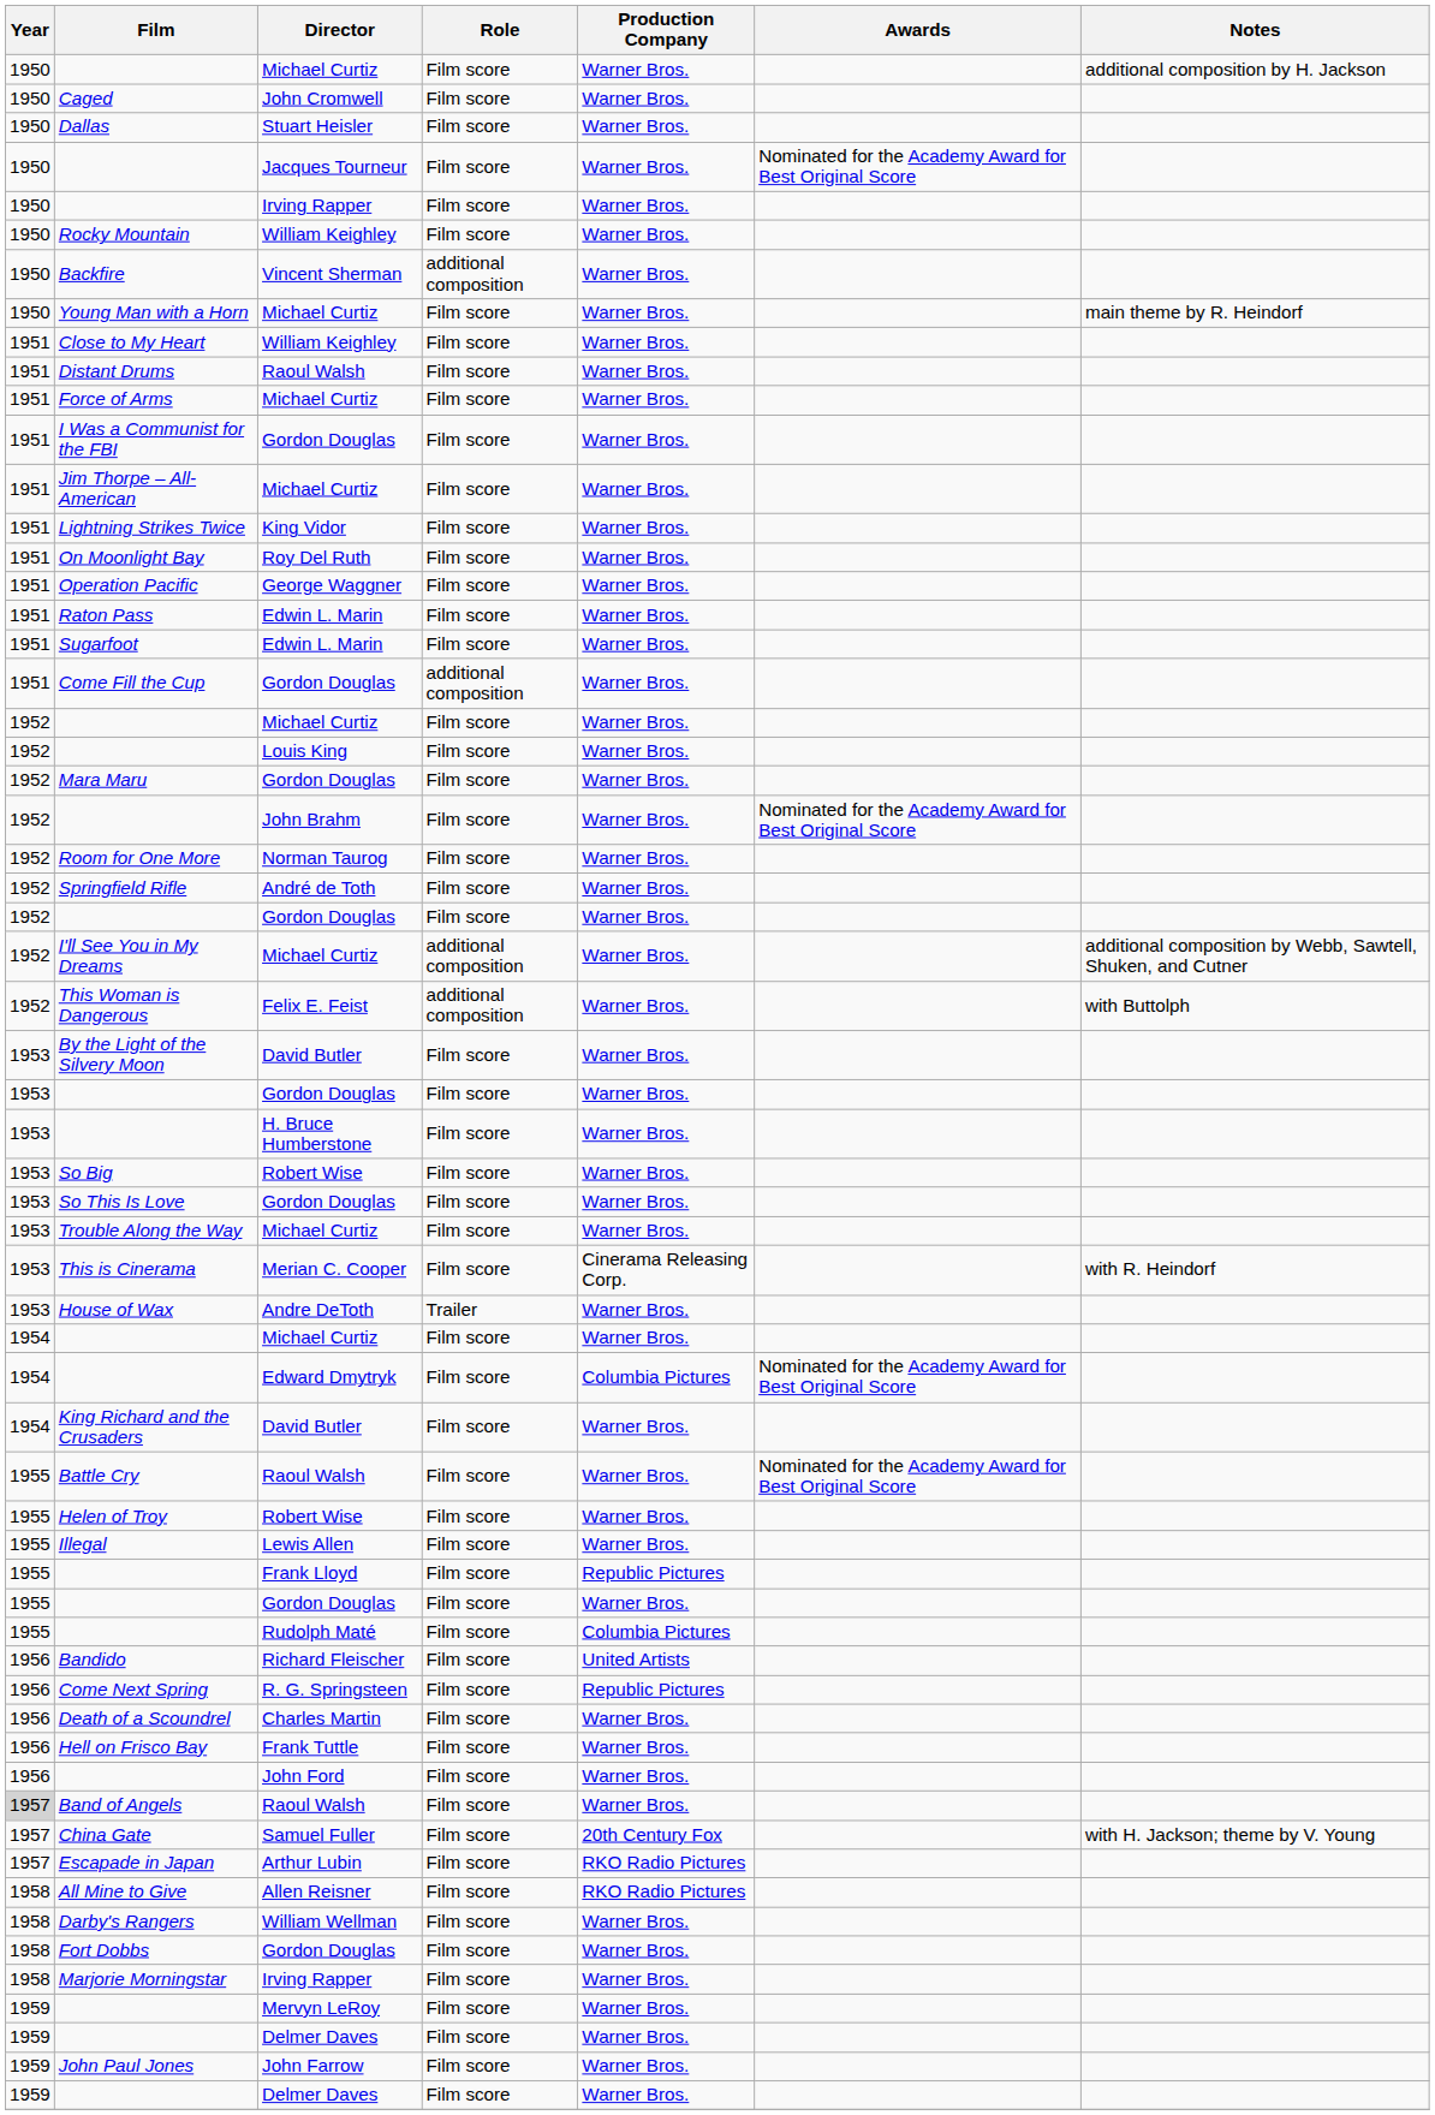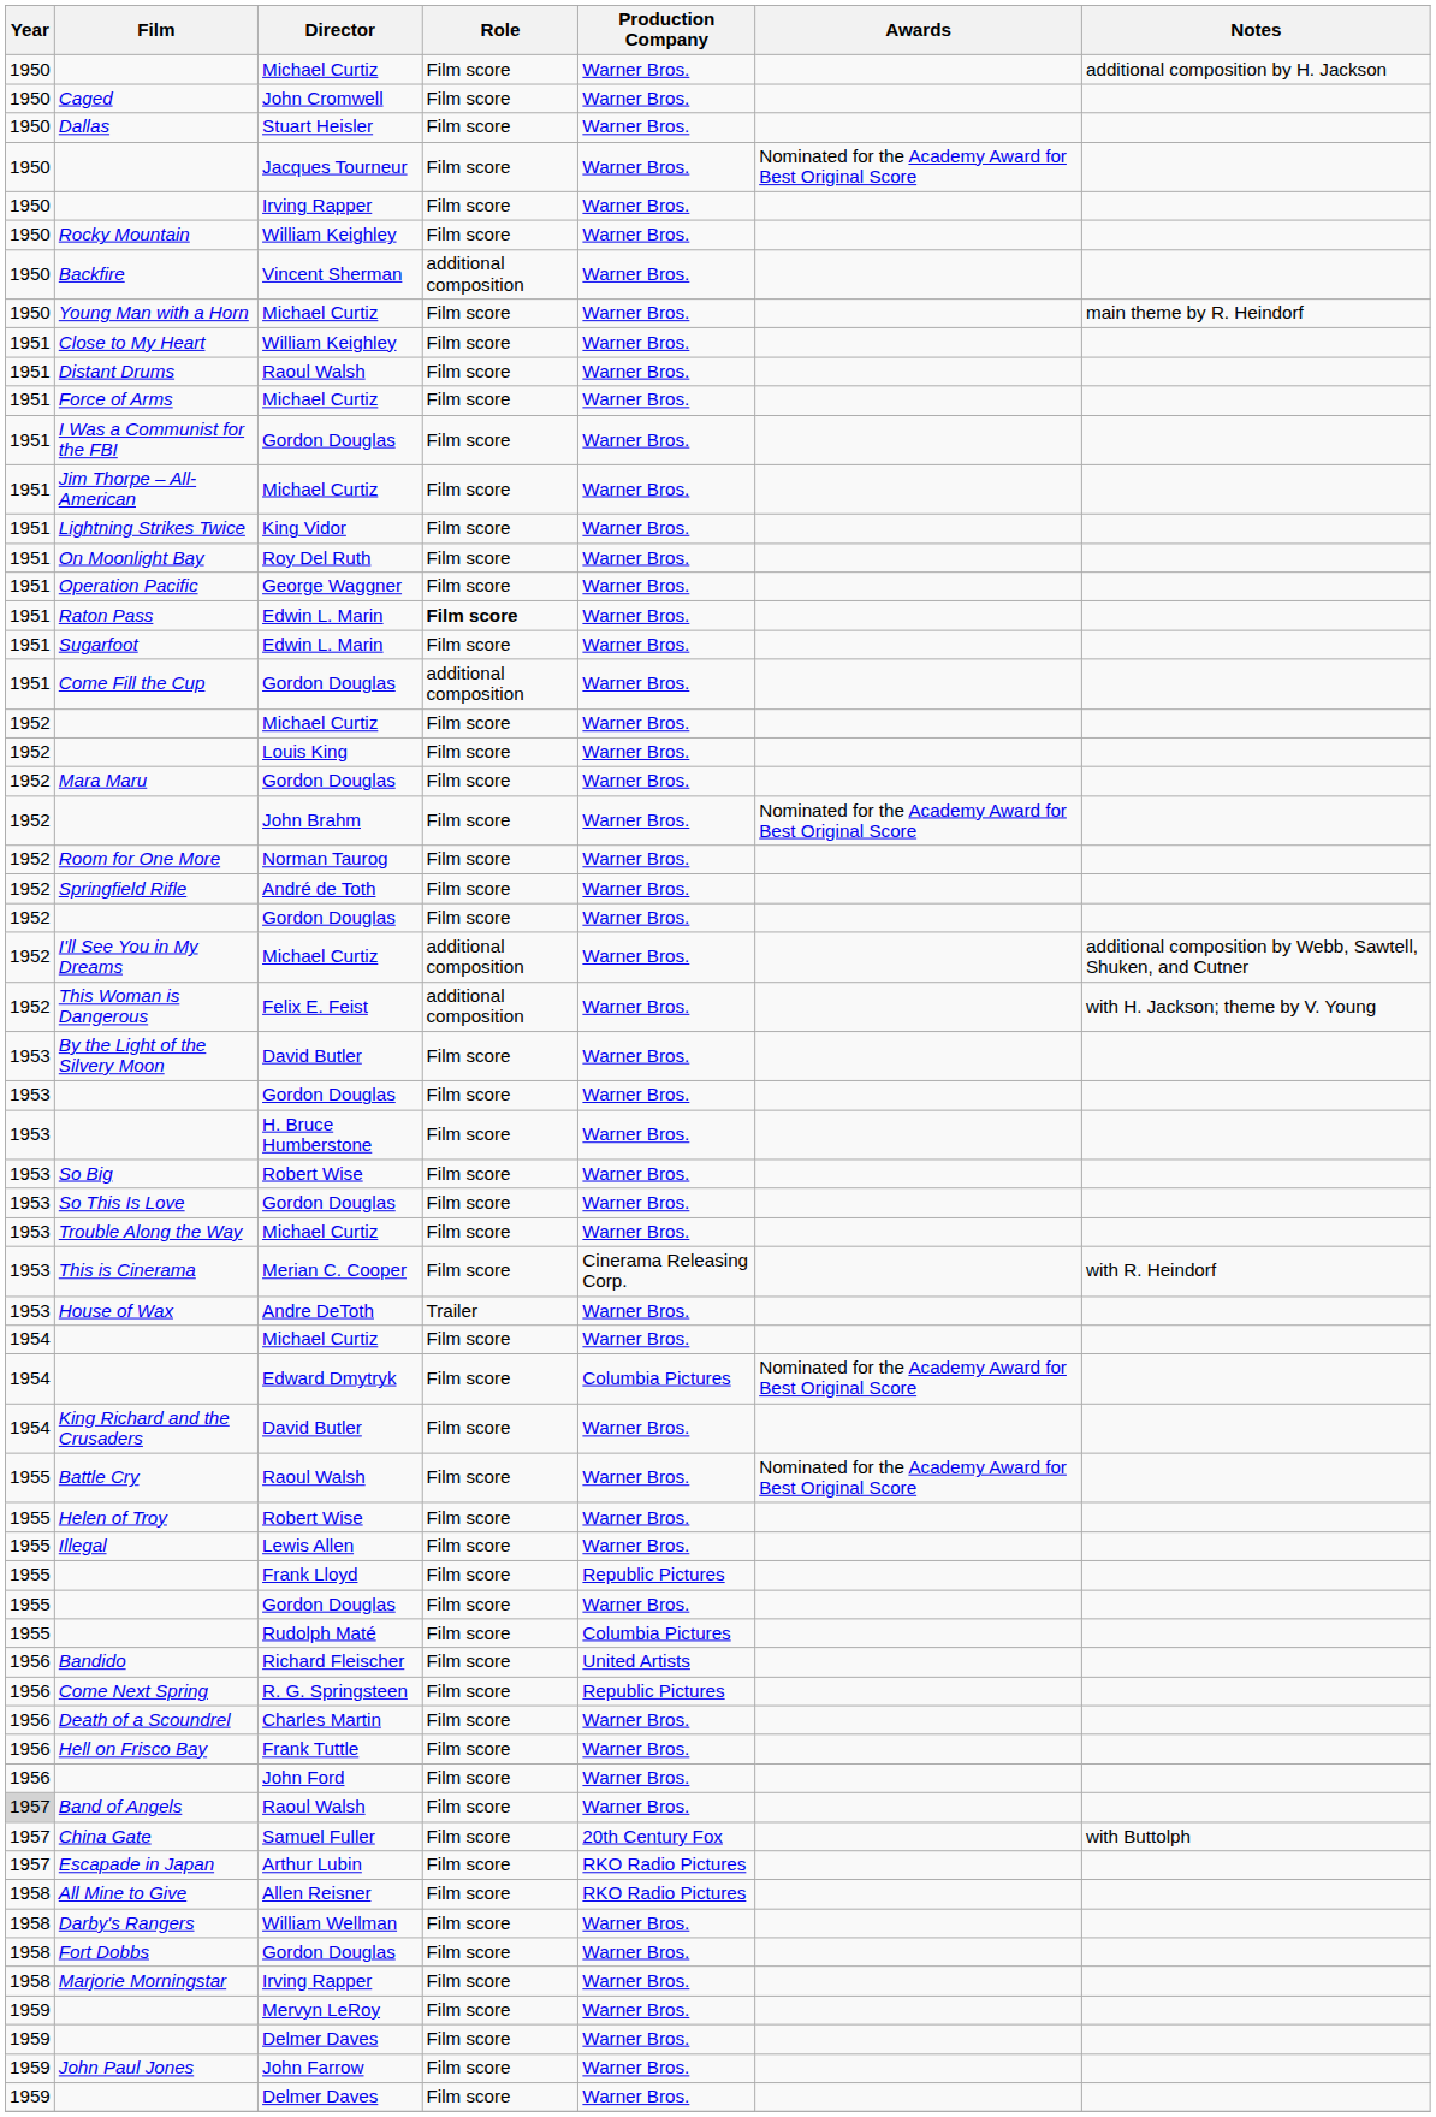 <table class="wikitable sortable">
 <tr>
 <th>Year</th>
 <th>Film</th>
 <th class="unsortable">Director</th>
 <th class="unsortable">Role</th>
 <th>Production Company</th>
 <th>Awards</th>
 <th class="unsortable">Notes</th>
 </tr>
 <tr>
 <td>1950</td>
 <td><em></em></td>
 <td><a href='#'>Michael Curtiz</a></td>
 <td>Film score</td>
 <td><a href='#'>Warner Bros.</a></td>
 <td></td>
 <td> additional composition by H. Jackson</td>
 </tr>
 <tr>
 <td>1950</td>
 <td><em><a href='#'>Caged</a></em></td>
 <td><a href='#'>John Cromwell</a></td>
 <td>Film score</td>
 <td><a href='#'>Warner Bros.</a></td>
 <td></td>
 <td></td>
 </tr>
 <tr>
 <td>1950</td>
 <td><em><a href='#'>Dallas</a></em></td>
 <td><a href='#'>Stuart Heisler</a></td>
 <td>Film score</td>
 <td><a href='#'>Warner Bros.</a></td>
 <td></td>
 <td></td>
 </tr>
 <tr>
 <td>1950</td>
 <td><em></em></td>
 <td><a href='#'>Jacques Tourneur</a></td>
 <td>Film score</td>
 <td><a href='#'>Warner Bros.</a></td>
 <td>Nominated for the <a href='#'>Academy Award for Best Original Score</a></td>
 <td></td>
 </tr>
 <tr>
 <td>1950</td>
 <td><em></em></td>
 <td><a href='#'>Irving Rapper</a></td>
 <td>Film score</td>
 <td><a href='#'>Warner Bros.</a></td>
 <td></td>
 <td></td>
 </tr>
 <tr>
 <td>1950</td>
 <td><em><a href='#'>Rocky Mountain</a></em></td>
 <td><a href='#'>William Keighley</a></td>
 <td>Film score</td>
 <td><a href='#'>Warner Bros.</a></td>
 <td></td>
 <td></td>
 </tr>
 <tr>
 <td>1950</td>
 <td><em><a href='#'>Backfire</a></em></td>
 <td><a href='#'>Vincent Sherman</a></td>
 <td>additional composition</td>
 <td><a href='#'>Warner Bros.</a></td>
 <td></td>
 <td></td>
 </tr>
 <tr>
 <td>1950</td>
 <td><em><a href='#'>Young Man with a Horn</a></em></td>
 <td><a href='#'>Michael Curtiz</a></td>
 <td>Film score</td>
 <td><a href='#'>Warner Bros.</a></td>
 <td></td>
 <td>main theme by R. Heindorf</td>
 </tr>
 <tr>
 <td>1951</td>
 <td><em><a href='#'>Close to My Heart</a></em></td>
 <td><a href='#'>William Keighley</a></td>
 <td>Film score</td>
 <td><a href='#'>Warner Bros.</a></td>
 <td></td>
 <td></td>
 </tr>
 <tr>
 <td>1951</td>
 <td><em><a href='#'>Distant Drums</a></em></td>
 <td><a href='#'>Raoul Walsh</a></td>
 <td>Film score</td>
 <td><a href='#'>Warner Bros.</a></td>
 <td></td>
 <td></td>
 </tr>
 <tr>
 <td>1951</td>
 <td><em><a href='#'>Force of Arms</a></em></td>
 <td><a href='#'>Michael Curtiz</a></td>
 <td>Film score</td>
 <td><a href='#'>Warner Bros.</a></td>
 <td></td>
 <td></td>
 </tr>
 <tr>
 <td>1951</td>
 <td><em><a href='#'>I Was a Communist for the FBI</a></em></td>
 <td><a href='#'>Gordon Douglas</a></td>
 <td>Film score</td>
 <td><a href='#'>Warner Bros.</a></td>
 <td></td>
 <td></td>
 </tr>
 <tr>
 <td>1951</td>
 <td><em><a href='#'>Jim Thorpe – All-American</a></em></td>
 <td><a href='#'>Michael Curtiz</a></td>
 <td>Film score</td>
 <td><a href='#'>Warner Bros.</a></td>
 <td></td>
 <td></td>
 </tr>
 <tr>
 <td>1951</td>
 <td><em><a href='#'>Lightning Strikes Twice</a></em></td>
 <td><a href='#'>King Vidor</a></td>
 <td>Film score</td>
 <td><a href='#'>Warner Bros.</a></td>
 <td></td>
 <td></td>
 </tr>
 <tr>
 <td>1951</td>
 <td><em><a href='#'>On Moonlight Bay</a></em></td>
 <td><a href='#'>Roy Del Ruth</a></td>
 <td>Film score</td>
 <td><a href='#'>Warner Bros.</a></td>
 <td></td>
 <td></td>
 </tr>
 <tr>
 <td>1951</td>
 <td><em><a href='#'>Operation Pacific</a></em></td>
 <td><a href='#'>George Waggner</a></td>
 <td>Film score</td>
 <td><a href='#'>Warner Bros.</a></td>
 <td></td>
 <td></td>
 </tr>
 <tr>
 <td>1951</td>
 <td><em><a href='#'>Raton Pass</a></em></td>
 <td><a href='#'>Edwin L. Marin</a></td>
-<td>Film score</td>
+<td><strong>Film score</strong></td>
 <td><a href='#'>Warner Bros.</a></td>
 <td></td>
 <td></td>
 </tr>
 <tr>
 <td>1951</td>
 <td><em><a href='#'>Sugarfoot</a></em></td>
 <td><a href='#'>Edwin L. Marin</a></td>
 <td>Film score</td>
 <td><a href='#'>Warner Bros.</a></td>
 <td></td>
 <td></td>
 </tr>
 <tr>
 <td>1951</td>
 <td><em><a href='#'>Come Fill the Cup</a></em></td>
 <td><a href='#'>Gordon Douglas</a></td>
 <td>additional composition</td>
 <td><a href='#'>Warner Bros.</a></td>
 <td></td>
 <td></td>
 </tr>
 <tr>
 <td>1952</td>
 <td><em></em></td>
 <td><a href='#'>Michael Curtiz</a></td>
 <td>Film score</td>
 <td><a href='#'>Warner Bros.</a></td>
 <td></td>
 <td></td>
 </tr>
 <tr>
 <td>1952</td>
 <td><em></em></td>
 <td><a href='#'>Louis King</a></td>
 <td>Film score</td>
 <td><a href='#'>Warner Bros.</a></td>
 <td></td>
 <td></td>
 </tr>
 <tr>
 <td>1952</td>
 <td><em><a href='#'>Mara Maru</a></em></td>
 <td><a href='#'>Gordon Douglas</a></td>
 <td>Film score</td>
 <td><a href='#'>Warner Bros.</a></td>
 <td></td>
 <td></td>
 </tr>
 <tr>
 <td>1952</td>
 <td><em></em></td>
 <td><a href='#'>John Brahm</a></td>
 <td>Film score</td>
 <td><a href='#'>Warner Bros.</a></td>
 <td>Nominated for the <a href='#'>Academy Award for Best Original Score</a></td>
 <td></td>
 </tr>
 <tr>
 <td>1952</td>
 <td><em><a href='#'>Room for One More</a></em></td>
 <td><a href='#'>Norman Taurog</a></td>
 <td>Film score</td>
 <td><a href='#'>Warner Bros.</a></td>
 <td></td>
 <td></td>
 </tr>
 <tr>
 <td>1952</td>
 <td><em><a href='#'>Springfield Rifle</a></em></td>
 <td><a href='#'>André de Toth</a></td>
 <td>Film score</td>
 <td><a href='#'>Warner Bros.</a></td>
 <td></td>
 <td></td>
 </tr>
 <tr>
 <td>1952</td>
 <td><em></em></td>
 <td><a href='#'>Gordon Douglas</a></td>
 <td>Film score</td>
 <td><a href='#'>Warner Bros.</a></td>
 <td></td>
 <td></td>
 </tr>
 <tr>
 <td>1952</td>
 <td><em><a href='#'>I'll See You in My Dreams</a></em></td>
 <td><a href='#'>Michael Curtiz</a></td>
 <td>additional composition</td>
 <td><a href='#'>Warner Bros.</a></td>
 <td></td>
 <td>additional composition by Webb, Sawtell, Shuken, and Cutner</td>
 </tr>
 <tr>
 <td>1952</td>
 <td><em><a href='#'>This Woman is Dangerous</a></em></td>
 <td><a href='#'>Felix E. Feist</a></td>
 <td>additional composition</td>
 <td><a href='#'>Warner Bros.</a></td>
 <td></td>
-<td>with Buttolph</td>
+<td>with H. Jackson; theme by V. Young</td>
 </tr>
 <tr>
 <td>1953</td>
 <td><em><a href='#'>By the Light of the Silvery Moon</a></em></td>
 <td><a href='#'>David Butler</a></td>
 <td>Film score</td>
 <td><a href='#'>Warner Bros.</a></td>
 <td></td>
 <td></td>
 </tr>
 <tr>
 <td>1953</td>
 <td><em></em></td>
 <td><a href='#'>Gordon Douglas</a></td>
 <td>Film score</td>
 <td><a href='#'>Warner Bros.</a></td>
 <td></td>
 <td></td>
 </tr>
 <tr>
 <td>1953</td>
 <td><em></em></td>
 <td><a href='#'>H. Bruce Humberstone</a></td>
 <td>Film score</td>
 <td><a href='#'>Warner Bros.</a></td>
 <td></td>
 <td></td>
 </tr>
 <tr>
 <td>1953</td>
 <td><em><a href='#'>So Big</a></em></td>
 <td><a href='#'>Robert Wise</a></td>
 <td>Film score</td>
 <td><a href='#'>Warner Bros.</a></td>
 <td></td>
 <td></td>
 </tr>
 <tr>
 <td>1953</td>
 <td><em><a href='#'>So This Is Love</a></em></td>
 <td><a href='#'>Gordon Douglas</a></td>
 <td>Film score</td>
 <td><a href='#'>Warner Bros.</a></td>
 <td></td>
 <td></td>
 </tr>
 <tr>
 <td>1953</td>
 <td><em><a href='#'>Trouble Along the Way</a></em></td>
 <td><a href='#'>Michael Curtiz</a></td>
 <td>Film score</td>
 <td><a href='#'>Warner Bros.</a></td>
 <td></td>
 <td></td>
 </tr>
 <tr>
 <td>1953</td>
 <td><em><a href='#'>This is Cinerama</a></em></td>
 <td><a href='#'>Merian C. Cooper</a></td>
 <td>Film score</td>
 <td>Cinerama Releasing Corp.</td>
 <td></td>
 <td>with R. Heindorf</td>
 </tr>
 <tr>
 <td>1953</td>
 <td><em><a href='#'>House of Wax</a></em></td>
 <td><a href='#'>Andre DeToth</a></td>
 <td>Trailer</td>
 <td><a href='#'>Warner Bros.</a></td>
 <td></td>
 <td></td>
 </tr>
 <tr>
 <td>1954</td>
 <td><em></em></td>
 <td><a href='#'>Michael Curtiz</a></td>
 <td>Film score</td>
 <td><a href='#'>Warner Bros.</a></td>
 <td></td>
 <td></td>
 </tr>
 <tr>
 <td>1954</td>
 <td><em></em></td>
 <td><a href='#'>Edward Dmytryk</a></td>
 <td>Film score</td>
 <td><a href='#'>Columbia Pictures</a></td>
 <td>Nominated for the <a href='#'>Academy Award for Best Original Score</a></td>
 <td></td>
 </tr>
 <tr>
 <td>1954</td>
 <td><em><a href='#'>King Richard and the Crusaders</a></em></td>
 <td><a href='#'>David Butler</a></td>
 <td>Film score</td>
 <td><a href='#'>Warner Bros.</a></td>
 <td></td>
 <td></td>
 </tr>
 <tr>
 <td>1955</td>
 <td><em><a href='#'>Battle Cry</a></em></td>
 <td><a href='#'>Raoul Walsh</a></td>
 <td>Film score</td>
 <td><a href='#'>Warner Bros.</a></td>
 <td>Nominated for the <a href='#'>Academy Award for Best Original Score</a></td>
 <td></td>
 </tr>
 <tr>
 <td>1955</td>
 <td><em><a href='#'>Helen of Troy</a></em></td>
 <td><a href='#'>Robert Wise</a></td>
 <td>Film score</td>
 <td><a href='#'>Warner Bros.</a></td>
 <td></td>
 <td></td>
 </tr>
 <tr>
 <td>1955</td>
 <td><em><a href='#'>Illegal</a></em></td>
 <td><a href='#'>Lewis Allen</a></td>
 <td>Film score</td>
 <td><a href='#'>Warner Bros.</a></td>
 <td></td>
 <td></td>
 </tr>
 <tr>
 <td>1955</td>
 <td><em></em></td>
 <td><a href='#'>Frank Lloyd</a></td>
 <td>Film score</td>
 <td><a href='#'>Republic Pictures</a></td>
 <td></td>
 <td></td>
 </tr>
 <tr>
 <td>1955</td>
 <td><em></em></td>
 <td><a href='#'>Gordon Douglas</a></td>
 <td>Film score</td>
 <td><a href='#'>Warner Bros.</a></td>
 <td></td>
 <td></td>
 </tr>
 <tr>
 <td>1955</td>
 <td><em></em></td>
 <td><a href='#'>Rudolph Maté</a></td>
 <td>Film score</td>
 <td><a href='#'>Columbia Pictures</a></td>
 <td></td>
 <td></td>
 </tr>
 <tr>
 <td>1956</td>
 <td><em><a href='#'>Bandido</a></em></td>
 <td><a href='#'>Richard Fleischer</a></td>
 <td>Film score</td>
 <td><a href='#'>United Artists</a></td>
 <td></td>
 <td></td>
 </tr>
 <tr>
 <td>1956</td>
 <td><em><a href='#'>Come Next Spring</a></em></td>
 <td><a href='#'>R. G. Springsteen</a></td>
 <td>Film score</td>
 <td><a href='#'>Republic Pictures</a></td>
 <td></td>
 <td></td>
 </tr>
 <tr>
 <td>1956</td>
 <td><em><a href='#'>Death of a Scoundrel</a></em></td>
 <td><a href='#'>Charles Martin</a></td>
 <td>Film score</td>
 <td><a href='#'>Warner Bros.</a></td>
 <td></td>
 <td></td>
 </tr>
 <tr>
 <td>1956</td>
 <td><em><a href='#'>Hell on Frisco Bay</a></em></td>
 <td><a href='#'>Frank Tuttle</a></td>
 <td>Film score</td>
 <td><a href='#'>Warner Bros.</a></td>
 <td></td>
 <td></td>
 </tr>
 <tr>
 <td>1956</td>
 <td><em></em></td>
 <td><a href='#'>John Ford</a></td>
 <td>Film score</td>
 <td><a href='#'>Warner Bros.</a></td>
 <td></td>
 <td></td>
 </tr>
 <tr>
 <td style="background: lightgrey;">1957</td>
 <td><em><a href='#'>Band of Angels</a></em></td>
 <td><a href='#'>Raoul Walsh</a></td>
 <td>Film score</td>
 <td><a href='#'>Warner Bros.</a></td>
 <td></td>
 <td></td>
 </tr>
 <tr>
 <td>1957</td>
 <td><em><a href='#'>China Gate</a></em></td>
 <td><a href='#'>Samuel Fuller</a></td>
 <td>Film score</td>
 <td><a href='#'>20th Century Fox</a></td>
 <td></td>
-<td>with H. Jackson; theme by V. Young</td>
+<td>with Buttolph</td>
 </tr>
 <tr>
 <td>1957</td>
 <td><em><a href='#'>Escapade in Japan</a></em></td>
 <td><a href='#'>Arthur Lubin</a></td>
 <td>Film score</td>
 <td><a href='#'>RKO Radio Pictures</a></td>
 <td></td>
 <td></td>
 </tr>
 <tr>
 <td>1958</td>
 <td><em><a href='#'>All Mine to Give</a></em></td>
 <td><a href='#'>Allen Reisner</a></td>
 <td>Film score</td>
 <td><a href='#'>RKO Radio Pictures</a></td>
 <td></td>
 <td></td>
 </tr>
 <tr>
 <td>1958</td>
 <td><em><a href='#'>Darby's Rangers</a></em></td>
 <td><a href='#'>William Wellman</a></td>
 <td>Film score</td>
 <td><a href='#'>Warner Bros.</a></td>
 <td></td>
 <td></td>
 </tr>
 <tr>
 <td>1958</td>
 <td><em><a href='#'>Fort Dobbs</a></em></td>
 <td><a href='#'>Gordon Douglas</a></td>
 <td>Film score</td>
 <td><a href='#'>Warner Bros.</a></td>
 <td></td>
 <td></td>
 </tr>
 <tr>
 <td>1958</td>
 <td><em><a href='#'>Marjorie Morningstar</a></em></td>
 <td><a href='#'>Irving Rapper</a></td>
 <td>Film score</td>
 <td><a href='#'>Warner Bros.</a></td>
 <td></td>
 <td></td>
 </tr>
 <tr>
 <td>1959</td>
 <td><em></em></td>
 <td><a href='#'>Mervyn LeRoy</a></td>
 <td>Film score</td>
 <td><a href='#'>Warner Bros.</a></td>
 <td></td>
 <td></td>
 </tr>
 <tr>
 <td>1959</td>
 <td><em></em></td>
 <td><a href='#'>Delmer Daves</a></td>
 <td>Film score</td>
 <td><a href='#'>Warner Bros.</a></td>
 <td></td>
 <td></td>
 </tr>
 <tr>
 <td>1959</td>
 <td><em><a href='#'>John Paul Jones</a></em></td>
 <td><a href='#'>John Farrow</a></td>
 <td>Film score</td>
 <td><a href='#'>Warner Bros.</a></td>
 <td></td>
 <td></td>
 </tr>
 <tr>
 <td>1959</td>
 <td><em></em></td>
 <td><a href='#'>Delmer Daves</a></td>
 <td>Film score</td>
 <td><a href='#'>Warner Bros.</a></td>
 <td></td>
 <td></td>
 </tr>
 <tr>
 </tr>
 </table>
